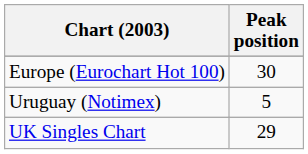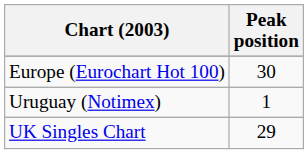 <table class="wikitable sortable">
 <tr>
 <th>Chart (2003)</th>
 <th>Peak<br>position</th>
 </tr>
 <tr>
 </tr>
 <tr>
 </tr>
 <tr>
 </tr>
 <tr>
 </tr>
 <tr>
 <td>Europe (<a href='#'>Eurochart Hot 100</a>)</td>
 <td align="center">30</td>
 </tr>
 <tr>
 </tr>
 <tr>
 </tr>
 <tr>
 <td>Uruguay (<a href='#'>Notimex</a>)</td>
-<td align=center>5</td>
+<td align=center>1</td>
 </tr>
 <tr>
 </tr>
 <tr>
 </tr>
 <tr>
 </tr>
 <tr>
 </tr>
 <tr>
 <td><a href='#'>UK Singles Chart</a></td>
 <td align=center>29</td>
 </tr>
 </table>
